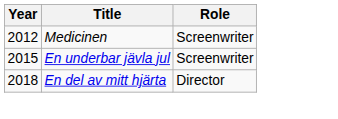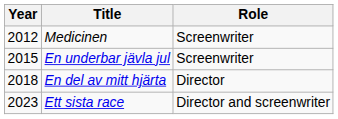 <table class="wikitable sortable">
 <tr>
 <th>Year</th>
 <th>Title</th>
 <th>Role</th>
 </tr>
 <tr>
 <td>2012</td>
 <td><em>Medicinen</em></td>
 <td>Screenwriter</td>
 </tr>
 <tr>
 <td>2015</td>
 <td><em><a href='#'>En underbar jävla jul</a></em></td>
 <td>Screenwriter</td>
 </tr>
 <tr>
 <td>2018</td>
 <td><em><a href='#'>En del av mitt hjärta</a></em></td>
 <td>Director</td>
 </tr>
+<tr>
+<td>2023</td>
+<td><em><a href='#'>Ett sista race</a></em></td>
+<td>Director and screenwriter</td>
+</tr>
 </table>
